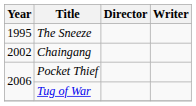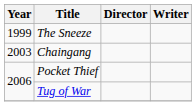 <table class="wikitable">
 <tr>
 <th>Year</th>
 <th>Title</th>
 <th>Director</th>
 <th>Writer</th>
 </tr>
 <tr>
-<td>1995</td>
+<td>1999</td>
 <td><em>The Sneeze</em></td>
 <td></td>
 <td></td>
 </tr>
 <tr>
-<td>2002</td>
+<td>2003</td>
 <td><em>Chaingang</em></td>
 <td></td>
 <td></td>
 </tr>
 <tr>
 <td rowspan=2>2006</td>
 <td><em>Pocket Thief</em></td>
 <td></td>
 <td></td>
 </tr>
 <tr>
 <td><em><a href='#'>Tug of War</a></em></td>
 <td></td>
 <td></td>
 </tr>
 <tr>
 </tr>
 </table>
